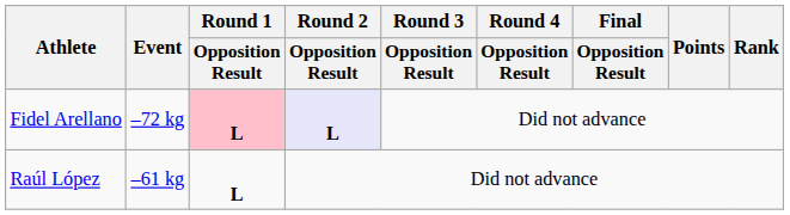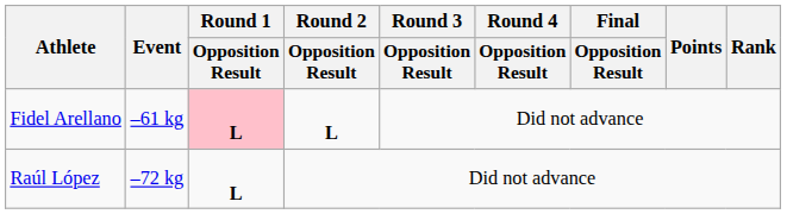 <table class="wikitable" style="font-size:90%;">
 <tr>
 <th rowspan=2>Athlete</th>
 <th rowspan=2>Event</th>
 <th>Round 1</th>
 <th>Round 2</th>
 <th>Round 3</th>
 <th>Round 4</th>
 <th>Final</th>
 <th rowspan=2>Points</th>
 <th rowspan=2>Rank</th>
 </tr>
 <tr style="font-size: 95%">
 <th>Opposition<br>Result</th>
 <th>Opposition<br>Result</th>
 <th>Opposition<br>Result</th>
 <th>Opposition<br>Result</th>
 <th>Opposition<br>Result</th>
 </tr>
 <tr align=center>
 <td align=left><a href='#'>Fidel Arellano</a></td>
-<td align=left><a href='#'>–72 kg</a></td>
+<td align=left><a href='#'>–61 kg</a></td>
 <td style="background: pink;"><br><strong>L</strong> <sup></sup></td>
-<td style="background: lavender;"><br><strong>L</strong> <sup></sup></td>
+<td><br><strong>L</strong> <sup></sup></td>
 <td colspan=5>Did not advance</td>
 </tr>
 <tr align=center>
 <td align=left><a href='#'>Raúl López</a></td>
-<td align=left><a href='#'>–61 kg</a></td>
+<td align=left><a href='#'>–72 kg</a></td>
 <td><br><strong>L</strong> <sup></sup></td>
 <td colspan=6>Did not advance</td>
 </tr>
 </table>
